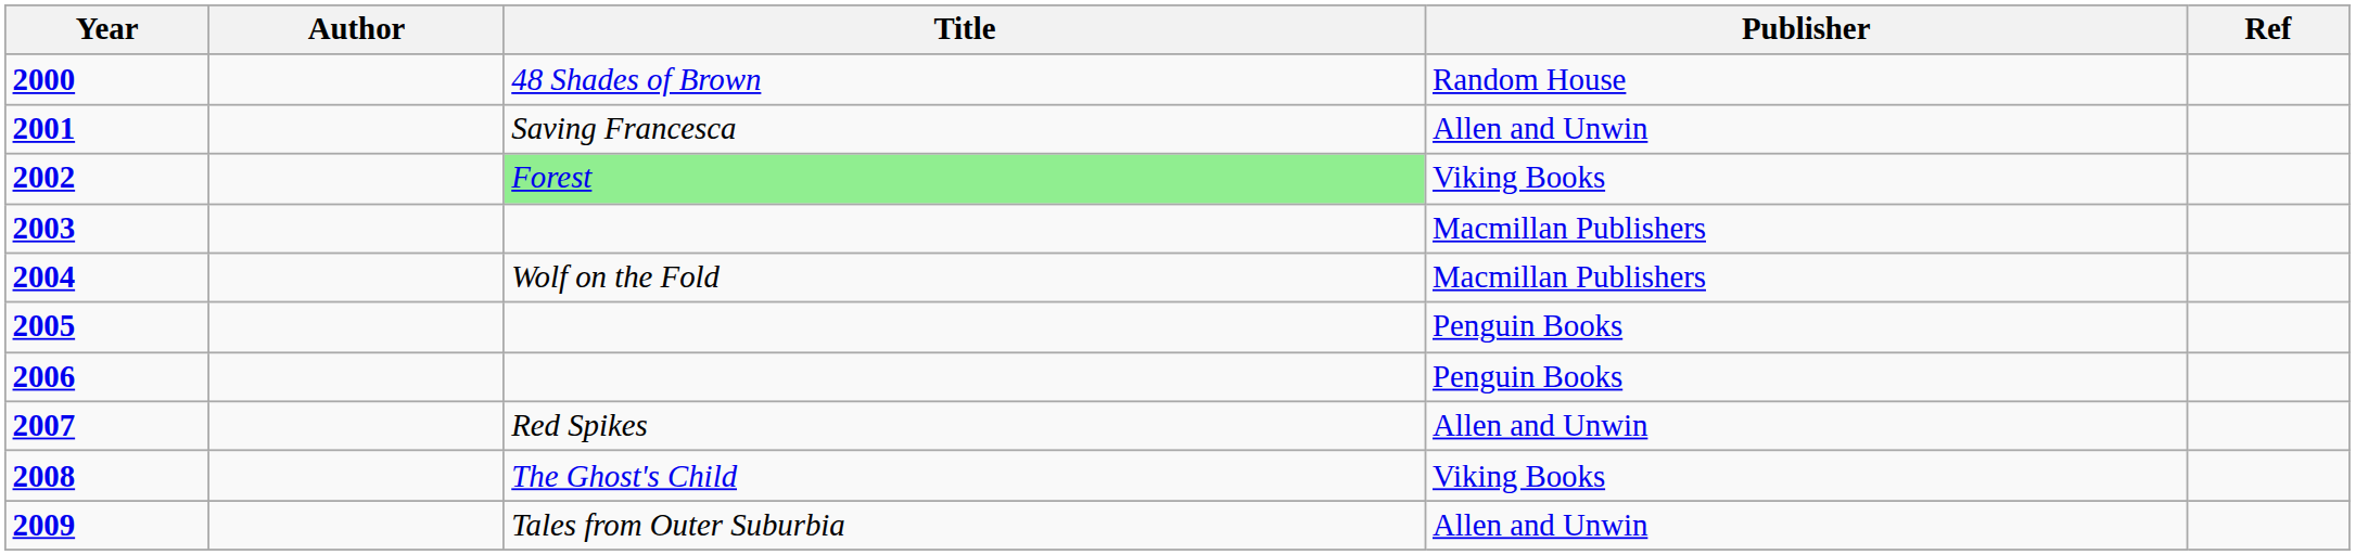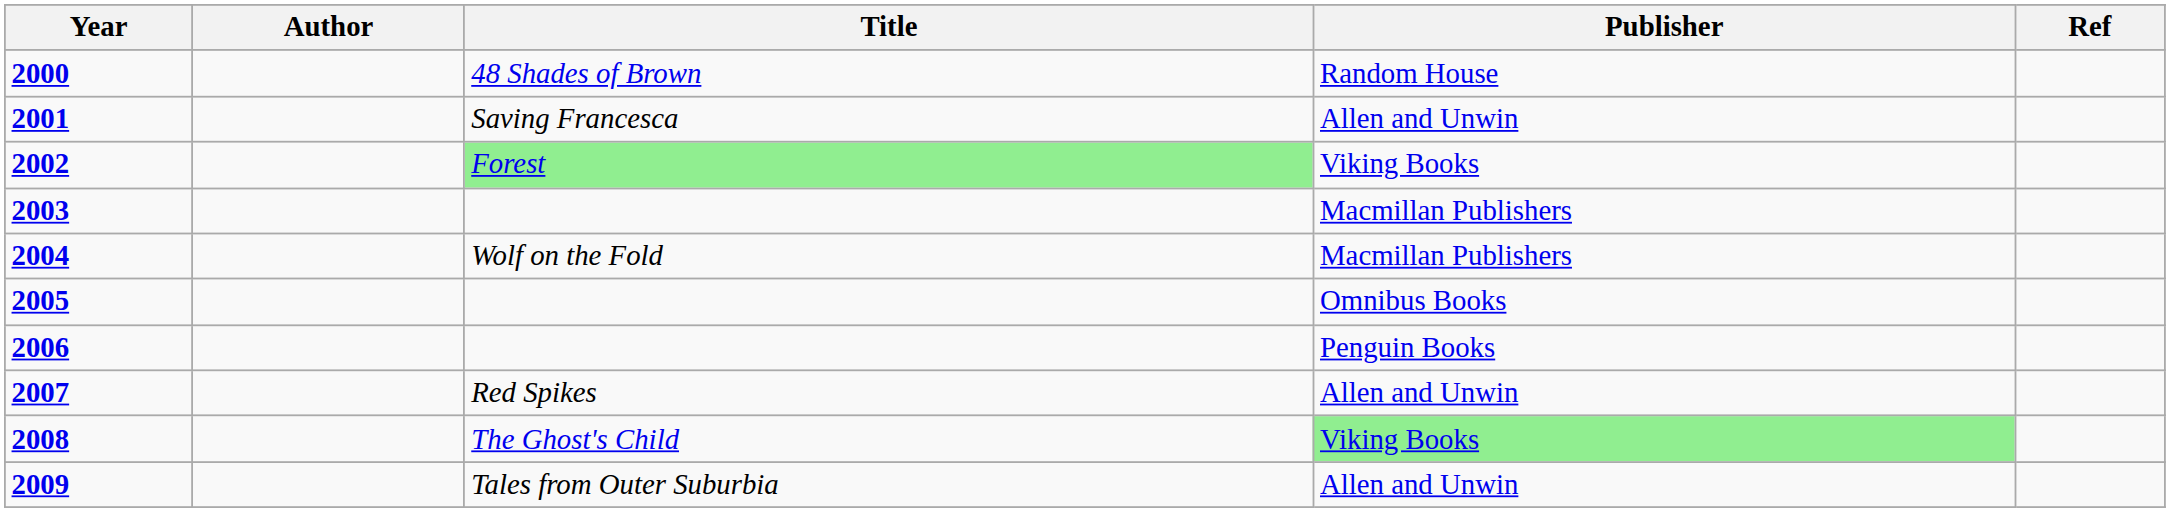 <table class="wikitable sortable mw-collapsible" width="95%">
 <tr>
 <th>Year</th>
 <th>Author</th>
 <th>Title</th>
 <th>Publisher</th>
 <th>Ref</th>
 </tr>
 <tr>
 <td><strong><a href='#'>2000</a></strong></td>
 <td></td>
 <td><em><a href='#'>48 Shades of Brown</a></em></td>
 <td><a href='#'>Random House</a></td>
 <td></td>
 </tr>
 <tr>
 <td><strong><a href='#'>2001</a></strong></td>
 <td></td>
 <td><em>Saving Francesca</em></td>
 <td><a href='#'>Allen and Unwin</a></td>
 <td></td>
 </tr>
 <tr>
 <td><strong><a href='#'>2002</a></strong></td>
 <td></td>
 <td style="background: lightgreen;"><em><a href='#'>Forest</a></em></td>
 <td><a href='#'>Viking Books</a></td>
 <td></td>
 </tr>
 <tr>
 <td><strong><a href='#'>2003</a></strong></td>
 <td></td>
 <td><em></em></td>
 <td><a href='#'>Macmillan Publishers</a></td>
 <td></td>
 </tr>
 <tr>
 <td><strong><a href='#'>2004</a></strong></td>
 <td></td>
 <td><em>Wolf on the Fold</em></td>
 <td><a href='#'>Macmillan Publishers</a></td>
 <td></td>
 </tr>
 <tr>
 <td><strong><a href='#'>2005</a></strong></td>
 <td></td>
 <td><em></em></td>
-<td><a href='#'>Penguin Books</a></td>
+<td><a href='#'>Omnibus Books</a></td>
 <td></td>
 </tr>
 <tr>
 <td><strong><a href='#'>2006</a></strong></td>
 <td></td>
 <td><em></em></td>
 <td><a href='#'>Penguin Books</a></td>
 <td></td>
 </tr>
 <tr>
 <td><strong><a href='#'>2007</a></strong></td>
 <td></td>
 <td><em>Red Spikes</em></td>
 <td><a href='#'>Allen and Unwin</a></td>
 <td></td>
 </tr>
 <tr>
 <td><strong><a href='#'>2008</a></strong></td>
 <td></td>
 <td><em><a href='#'>The Ghost's Child</a></em></td>
-<td><a href='#'>Viking Books</a></td>
+<td style="background: lightgreen;"><a href='#'>Viking Books</a></td>
 <td></td>
 </tr>
 <tr>
 <td><strong><a href='#'>2009</a></strong></td>
 <td></td>
 <td><em>Tales from Outer Suburbia</em></td>
 <td><a href='#'>Allen and Unwin</a></td>
 <td></td>
 </tr>
 </table>
